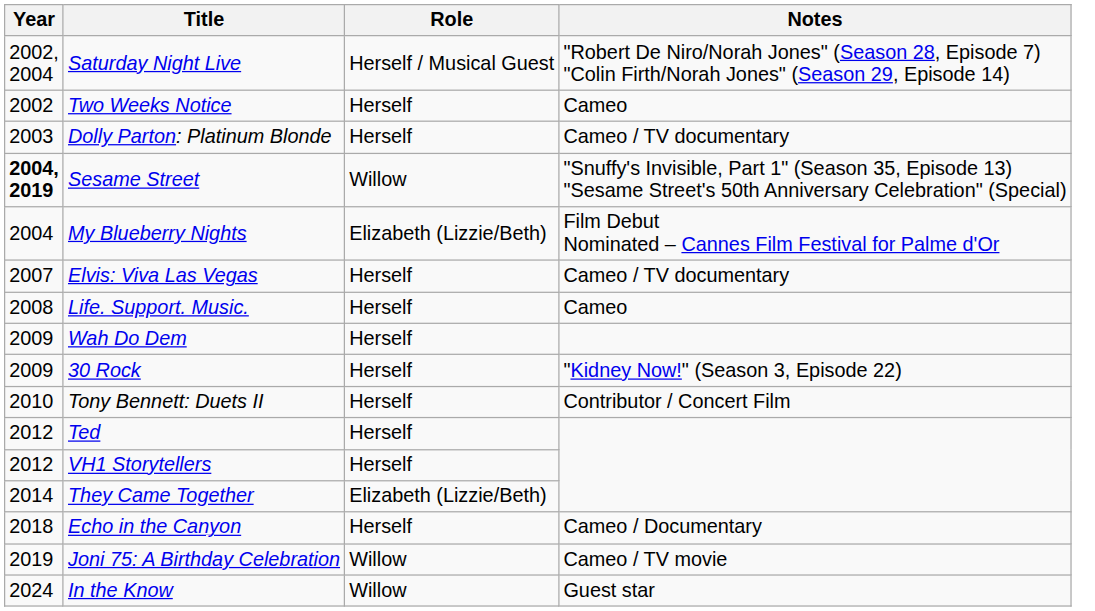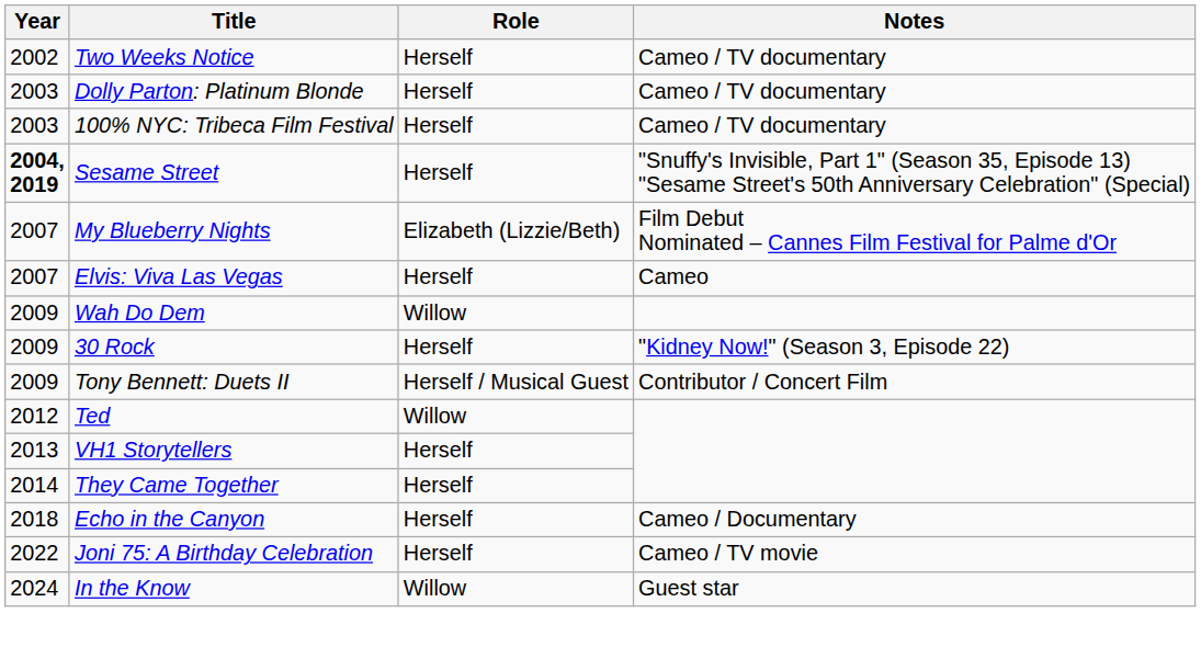 <table class="wikitable sortable">
 <tr>
 <th>Year</th>
 <th>Title</th>
 <th>Role</th>
 <th class="unsortable">Notes</th>
 </tr>
 <tr>
-<td>2002, <br>2004</td>
-<td><em><a href='#'>Saturday Night Live</a></em></td>
-<td>Herself / Musical Guest</td>
-<td>"Robert De Niro/Norah Jones" (<a href='#'>Season 28</a>, Episode 7)<br>"Colin Firth/Norah Jones" (<a href='#'>Season 29</a>, Episode 14)</td>
-</tr>
-<tr>
 <td>2002</td>
 <td><em><a href='#'>Two Weeks Notice</a></em></td>
 <td>Herself</td>
-<td>Cameo</td>
+<td>Cameo / TV documentary</td>
 </tr>
 <tr>
 <td>2003</td>
 <td><em><a href='#'>Dolly Parton</a>: Platinum Blonde</em></td>
 <td>Herself</td>
 <td>Cameo / TV documentary</td>
 </tr>
 <tr>
+<td>2003</td>
+<td><em>100% NYC: Tribeca Film Festival</em></td>
+<td>Herself</td>
+<td>Cameo / TV documentary</td>
+</tr>
+<tr>
 <td><strong>2004, <br> 2019</strong></td>
 <td><em><a href='#'>Sesame Street</a></em></td>
-<td>Willow</td>
+<td>Herself</td>
 <td>"Snuffy's Invisible, Part 1" (Season 35, Episode 13)<br>"Sesame Street's 50th Anniversary Celebration" (Special)</td>
 </tr>
 <tr>
-<td>2004</td>
+<td>2007</td>
 <td><em><a href='#'>My Blueberry Nights</a></em></td>
 <td>Elizabeth (Lizzie/Beth)</td>
 <td>Film Debut<br>Nominated – <a href='#'>Cannes Film Festival for Palme d'Or</a></td>
 </tr>
 <tr>
 <td>2007</td>
 <td><em><a href='#'>Elvis: Viva Las Vegas</a></em></td>
 <td>Herself</td>
-<td>Cameo / TV documentary</td>
-</tr>
-<tr>
-<td>2008</td>
-<td><em><a href='#'>Life. Support. Music.</a></em></td>
-<td>Herself</td>
 <td>Cameo</td>
 </tr>
 <tr>
 <td>2009</td>
 <td><em><a href='#'>Wah Do Dem</a></em></td>
-<td>Herself</td>
+<td>Willow</td>
 </tr>
 <tr>
 <td>2009</td>
 <td><em><a href='#'>30 Rock</a></em></td>
 <td>Herself</td>
 <td>"<a href='#'>Kidney Now!</a>" (Season 3, Episode 22)</td>
 </tr>
 <tr>
-<td>2010</td>
+<td>2009</td>
 <td><em>Tony Bennett: Duets II</em></td>
-<td>Herself</td>
+<td>Herself / Musical Guest</td>
 <td>Contributor / Concert Film</td>
 </tr>
 <tr>
 <td>2012</td>
 <td><em><a href='#'>Ted</a></em></td>
-<td>Herself</td>
+<td>Willow</td>
 </tr>
 <tr>
-<td>2012</td>
+<td>2013</td>
 <td><em><a href='#'>VH1 Storytellers</a></em></td>
 <td>Herself</td>
 </tr>
 <tr>
 <td>2014</td>
 <td><em><a href='#'>They Came Together</a></em></td>
-<td>Elizabeth (Lizzie/Beth)</td>
+<td>Herself</td>
 </tr>
 <tr>
 <td>2018</td>
 <td><em><a href='#'>Echo in the Canyon</a></em></td>
 <td>Herself</td>
 <td>Cameo / Documentary</td>
 </tr>
 <tr>
-<td>2019</td>
+<td>2022</td>
 <td><em><a href='#'>Joni 75: A Birthday Celebration</a></em></td>
-<td>Willow</td>
+<td>Herself</td>
 <td>Cameo / TV movie</td>
 </tr>
 <tr>
 <td>2024</td>
 <td><em><a href='#'>In the Know</a></em></td>
 <td>Willow</td>
 <td>Guest star</td>
 </tr>
 </table>
